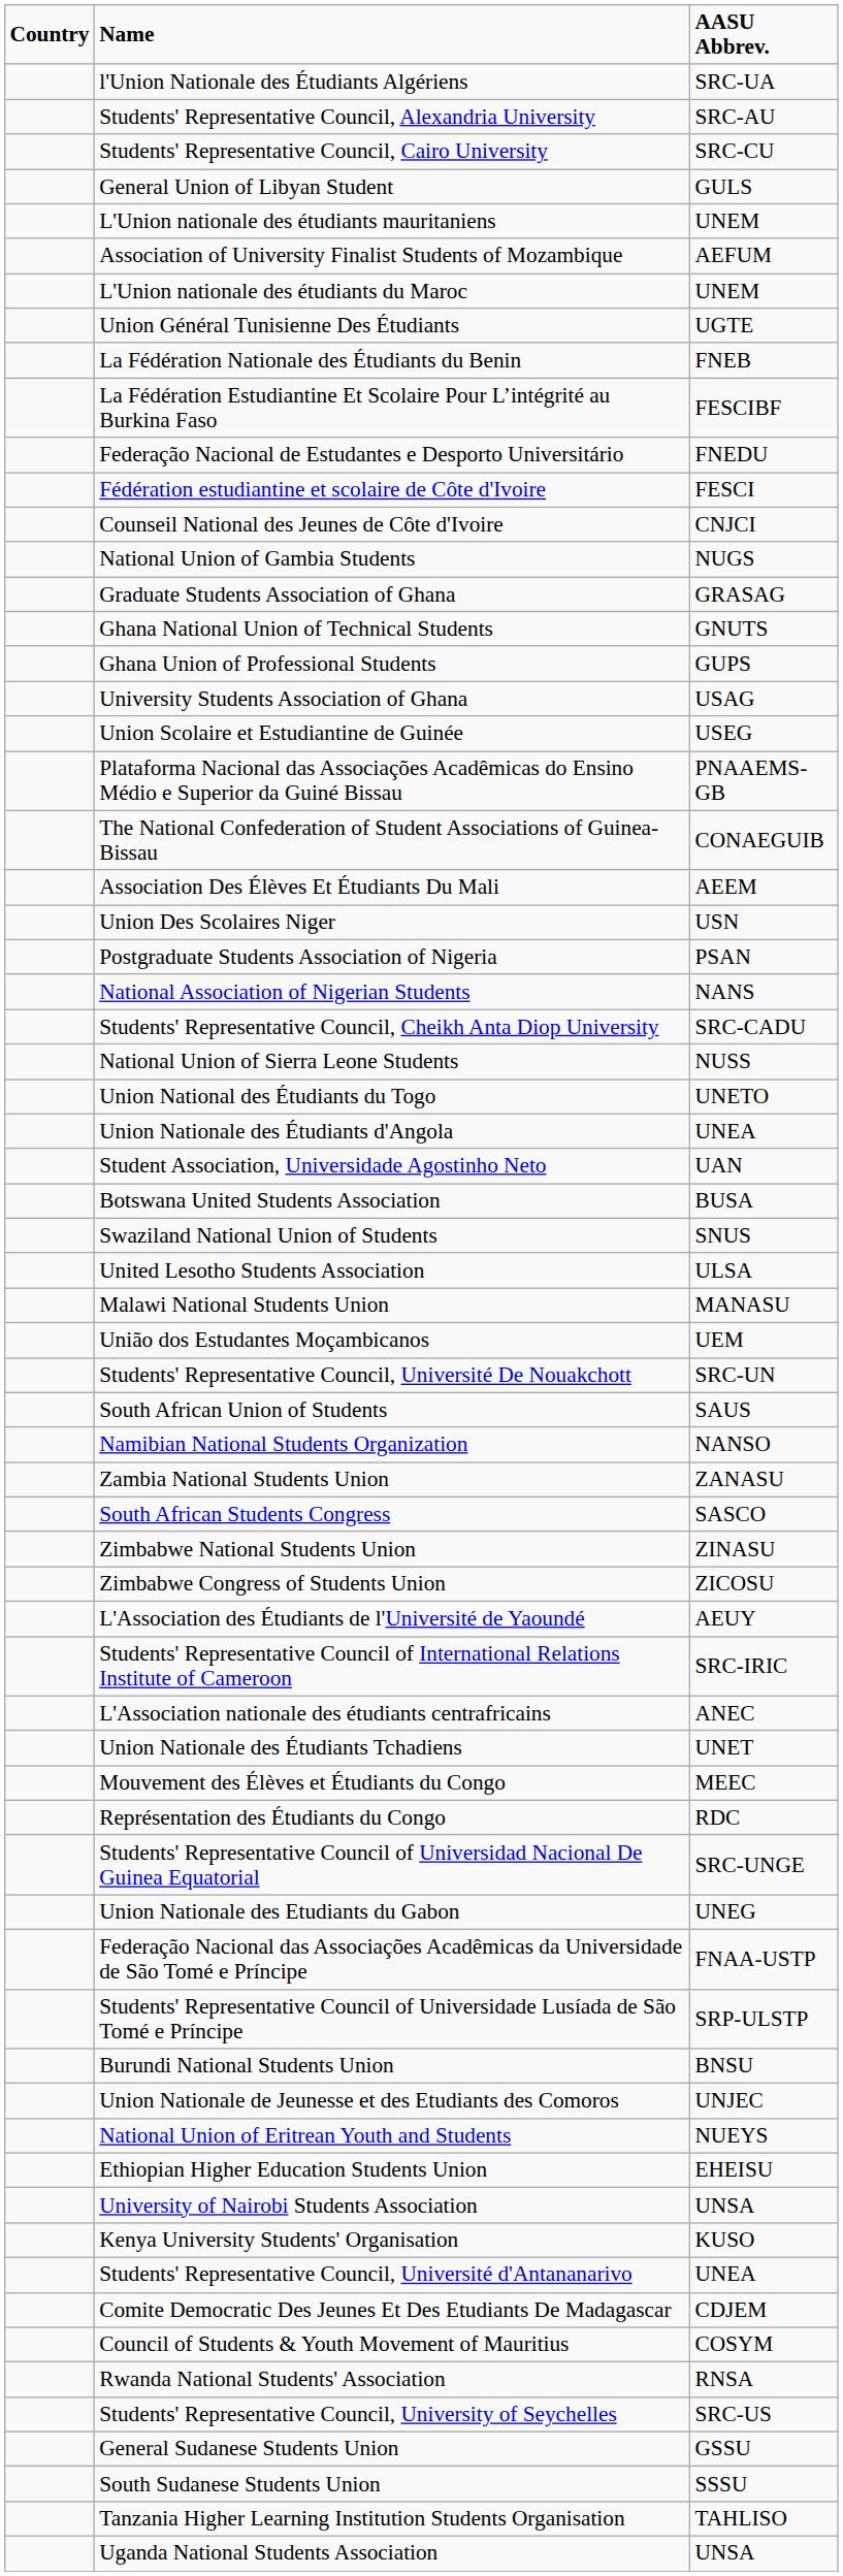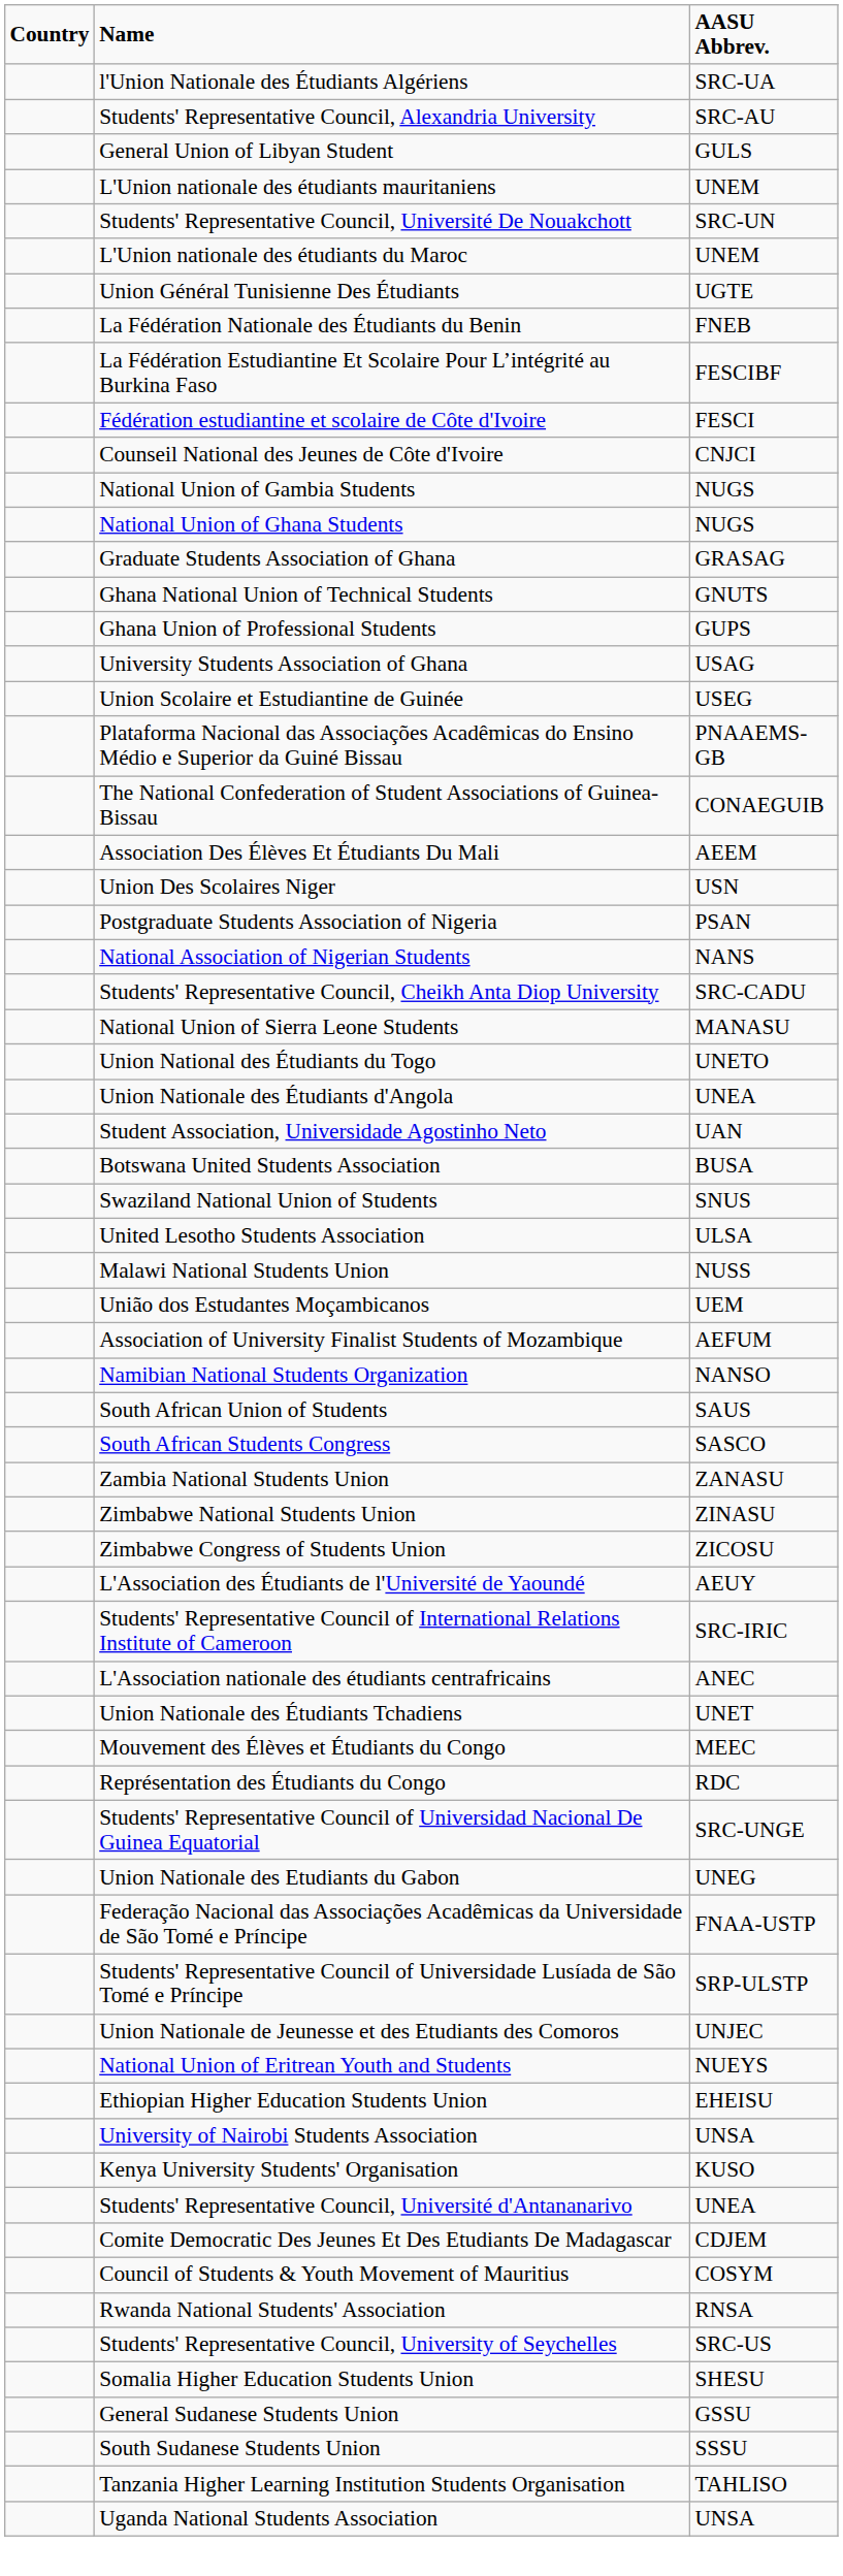 <table class="wikitable">
 <tr>
 <td><strong>Country</strong></td>
 <td><strong>Name</strong></td>
 <td><strong>AASU Abbrev.</strong></td>
 </tr>
 <tr>
 <td></td>
 <td>l'Union Nationale des Étudiants Algériens</td>
 <td>SRC-UA</td>
 </tr>
 <tr>
 <td></td>
 <td>Students' Representative Council, <a href='#'>Alexandria University</a></td>
 <td>SRC-AU</td>
 </tr>
 <tr>
 <td></td>
-<td>Students' Representative Council, <a href='#'>Cairo University</a></td>
-<td>SRC-CU</td>
-</tr>
-<tr>
-<td></td>
 <td>General Union of Libyan Student</td>
 <td>GULS</td>
 </tr>
 <tr>
 <td></td>
 <td>L'Union nationale des étudiants mauritaniens</td>
 <td>UNEM</td>
 </tr>
 <tr>
 <td></td>
-<td>Association of University Finalist Students of Mozambique</td>
-<td>AEFUM</td>
+<td>Students' Representative Council, <a href='#'>Université De Nouakchott</a></td>
+<td>SRC-UN</td>
 </tr>
 <tr>
 <td></td>
 <td>L'Union nationale des étudiants du Maroc</td>
 <td>UNEM</td>
 </tr>
 <tr>
 <td></td>
 <td>Union Général Tunisienne Des Étudiants</td>
 <td>UGTE</td>
 </tr>
 <tr>
 <td></td>
 <td>La Fédération Nationale des Étudiants du Benin</td>
 <td>FNEB</td>
 </tr>
 <tr>
 <td></td>
 <td>La Fédération Estudiantine Et Scolaire Pour L’intégrité au Burkina Faso</td>
 <td>FESCIBF</td>
 </tr>
 <tr>
 <td></td>
-<td>Federação Nacional de Estudantes e Desporto Universitário</td>
-<td>FNEDU</td>
-</tr>
-<tr>
-<td></td>
 <td><a href='#'>Fédération estudiantine et scolaire de Côte d'Ivoire</a></td>
 <td>FESCI</td>
 </tr>
 <tr>
 <td></td>
 <td>Counseil National des Jeunes de Côte d'Ivoire</td>
 <td>CNJCI</td>
 </tr>
 <tr>
 <td></td>
 <td>National Union of Gambia Students</td>
+<td>NUGS</td>
+</tr>
+<tr>
+<td></td>
+<td><a href='#'>National Union of Ghana Students</a></td>
 <td>NUGS</td>
 </tr>
 <tr>
 <td></td>
 <td>Graduate Students Association of Ghana</td>
 <td>GRASAG</td>
 </tr>
 <tr>
 <td></td>
 <td>Ghana National Union of Technical Students</td>
 <td>GNUTS</td>
 </tr>
 <tr>
 <td></td>
 <td>Ghana Union of Professional Students</td>
 <td>GUPS</td>
 </tr>
 <tr>
 <td></td>
 <td>University Students Association of Ghana</td>
 <td>USAG</td>
 </tr>
 <tr>
 <td></td>
 <td>Union Scolaire et Estudiantine de Guinée</td>
 <td>USEG</td>
 </tr>
 <tr>
 <td></td>
 <td>Plataforma Nacional das Associações Acadêmicas do Ensino Médio e Superior da Guiné Bissau</td>
 <td>PNAAEMS-GB</td>
 </tr>
 <tr>
 <td></td>
 <td>The National Confederation of Student Associations of Guinea-Bissau</td>
 <td>CONAEGUIB</td>
 </tr>
 <tr>
 <td></td>
 <td>Association Des Élèves Et Étudiants Du Mali</td>
 <td>AEEM</td>
 </tr>
 <tr>
 <td></td>
 <td>Union Des Scolaires Niger</td>
 <td>USN</td>
 </tr>
 <tr>
 <td></td>
 <td>Postgraduate Students Association of Nigeria</td>
 <td>PSAN</td>
 </tr>
 <tr>
 <td></td>
 <td><a href='#'>National Association of Nigerian Students</a></td>
 <td>NANS</td>
 </tr>
 <tr>
 <td></td>
 <td>Students' Representative Council, <a href='#'>Cheikh Anta Diop University</a></td>
 <td>SRC-CADU</td>
 </tr>
 <tr>
 <td></td>
 <td>National Union of Sierra Leone Students</td>
-<td>NUSS</td>
+<td>MANASU</td>
 </tr>
 <tr>
 <td></td>
 <td>Union National des Étudiants du Togo</td>
 <td>UNETO</td>
 </tr>
 <tr>
 <td></td>
 <td>Union Nationale des Étudiants d'Angola</td>
 <td>UNEA</td>
 </tr>
 <tr>
 <td></td>
 <td>Student Association, <a href='#'>Universidade Agostinho Neto</a></td>
 <td>UAN</td>
 </tr>
 <tr>
 <td></td>
 <td>Botswana United Students Association</td>
 <td>BUSA</td>
 </tr>
 <tr>
 <td></td>
 <td>Swaziland National Union of Students</td>
 <td>SNUS</td>
 </tr>
 <tr>
 <td></td>
 <td>United Lesotho Students Association</td>
 <td>ULSA</td>
 </tr>
 <tr>
 <td></td>
 <td>Malawi National Students Union</td>
-<td>MANASU</td>
+<td>NUSS</td>
 </tr>
 <tr>
 <td></td>
 <td>União dos Estudantes Moçambicanos</td>
 <td>UEM</td>
 </tr>
 <tr>
 <td></td>
-<td>Students' Representative Council, <a href='#'>Université De Nouakchott</a></td>
-<td>SRC-UN</td>
+<td>Association of University Finalist Students of Mozambique</td>
+<td>AEFUM</td>
+</tr>
+<tr>
+<td></td>
+<td><a href='#'>Namibian National Students Organization</a></td>
+<td>NANSO</td>
 </tr>
 <tr>
 <td></td>
 <td>South African Union of Students</td>
 <td>SAUS</td>
 </tr>
 <tr>
 <td></td>
-<td><a href='#'>Namibian National Students Organization</a></td>
-<td>NANSO</td>
+<td><a href='#'>South African Students Congress</a></td>
+<td>SASCO</td>
 </tr>
 <tr>
 <td></td>
 <td>Zambia National Students Union</td>
 <td>ZANASU</td>
-</tr>
-<tr>
-<td></td>
-<td><a href='#'>South African Students Congress</a></td>
-<td>SASCO</td>
 </tr>
 <tr>
 <td></td>
 <td>Zimbabwe National Students Union</td>
 <td>ZINASU</td>
 </tr>
 <tr>
 <td></td>
 <td>Zimbabwe Congress of Students Union</td>
 <td>ZICOSU</td>
 </tr>
 <tr>
 <td></td>
 <td>L'Association des Étudiants de l'<a href='#'>Université de Yaoundé</a></td>
 <td>AEUY</td>
 </tr>
 <tr>
 <td></td>
 <td>Students' Representative Council of <a href='#'>International Relations Institute of Cameroon</a></td>
 <td>SRC-IRIC</td>
 </tr>
 <tr>
 <td></td>
 <td>L'Association nationale des étudiants centrafricains</td>
 <td>ANEC</td>
 </tr>
 <tr>
 <td></td>
 <td>Union Nationale des Étudiants Tchadiens</td>
 <td>UNET</td>
 </tr>
 <tr>
 <td></td>
 <td>Mouvement des Élèves et Étudiants du Congo</td>
 <td>MEEC</td>
 </tr>
 <tr>
 <td></td>
 <td>Représentation des Étudiants du Congo</td>
 <td>RDC</td>
 </tr>
 <tr>
 <td></td>
 <td>Students' Representative Council of <a href='#'>Universidad Nacional De Guinea Equatorial</a></td>
 <td>SRC-UNGE</td>
 </tr>
 <tr>
 <td></td>
 <td>Union Nationale des Etudiants du Gabon</td>
 <td>UNEG</td>
 </tr>
 <tr>
 <td></td>
 <td>Federação Nacional das Associações Acadêmicas da Universidade de São Tomé e Príncipe</td>
 <td>FNAA-USTP</td>
 </tr>
 <tr>
 <td></td>
 <td>Students' Representative Council of Universidade Lusíada de São Tomé e Príncipe</td>
 <td>SRP-ULSTP</td>
 </tr>
 <tr>
 <td></td>
-<td>Burundi National Students Union</td>
-<td>BNSU</td>
-</tr>
-<tr>
-<td></td>
 <td>Union Nationale de Jeunesse et des Etudiants des Comoros</td>
 <td>UNJEC</td>
 </tr>
 <tr>
 <td></td>
 <td><a href='#'>National Union of Eritrean Youth and Students</a></td>
 <td>NUEYS</td>
 </tr>
 <tr>
 <td></td>
 <td>Ethiopian Higher Education Students Union</td>
 <td>EHEISU</td>
 </tr>
 <tr>
 <td></td>
 <td><a href='#'>University of Nairobi</a> Students Association</td>
 <td>UNSA</td>
 </tr>
 <tr>
 <td></td>
 <td>Kenya University Students' Organisation</td>
 <td>KUSO</td>
 </tr>
 <tr>
 <td></td>
 <td>Students' Representative Council, <a href='#'>Université d'Antananarivo</a></td>
 <td>UNEA</td>
 </tr>
 <tr>
 <td></td>
 <td>Comite Democratic Des Jeunes Et Des Etudiants De Madagascar</td>
 <td>CDJEM</td>
 </tr>
 <tr>
 <td></td>
 <td>Council of Students & Youth Movement of Mauritius</td>
 <td>COSYM</td>
 </tr>
 <tr>
 <td></td>
 <td>Rwanda National Students' Association</td>
 <td>RNSA</td>
 </tr>
 <tr>
 <td></td>
 <td>Students' Representative Council, <a href='#'>University of Seychelles</a></td>
 <td>SRC-US</td>
 </tr>
 <tr>
 <td></td>
+<td>Somalia Higher Education Students Union</td>
+<td>SHESU</td>
+</tr>
+<tr>
+<td></td>
 <td>General Sudanese Students Union</td>
 <td>GSSU</td>
 </tr>
 <tr>
 <td></td>
 <td>South Sudanese Students Union</td>
 <td>SSSU</td>
 </tr>
 <tr>
 <td></td>
 <td>Tanzania Higher Learning Institution Students Organisation</td>
 <td>TAHLISO</td>
 </tr>
 <tr>
 <td></td>
 <td>Uganda National Students Association</td>
 <td>UNSA</td>
 </tr>
 </table>
